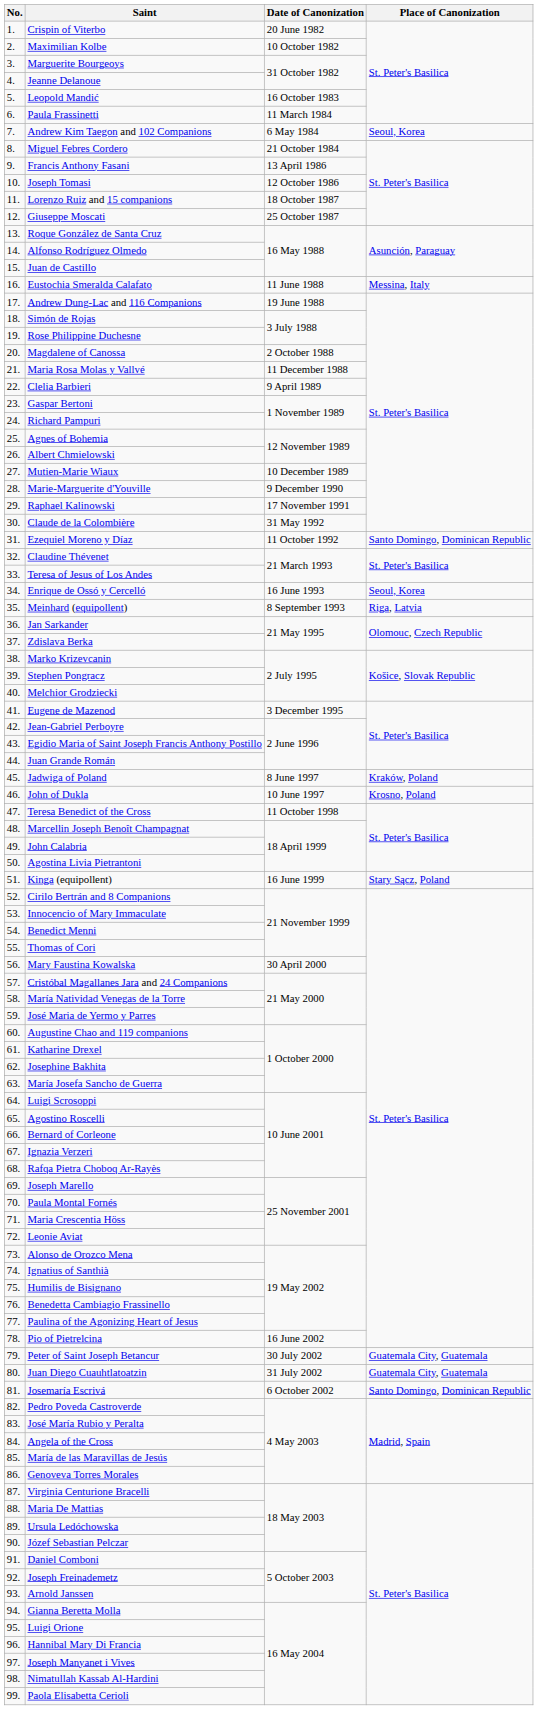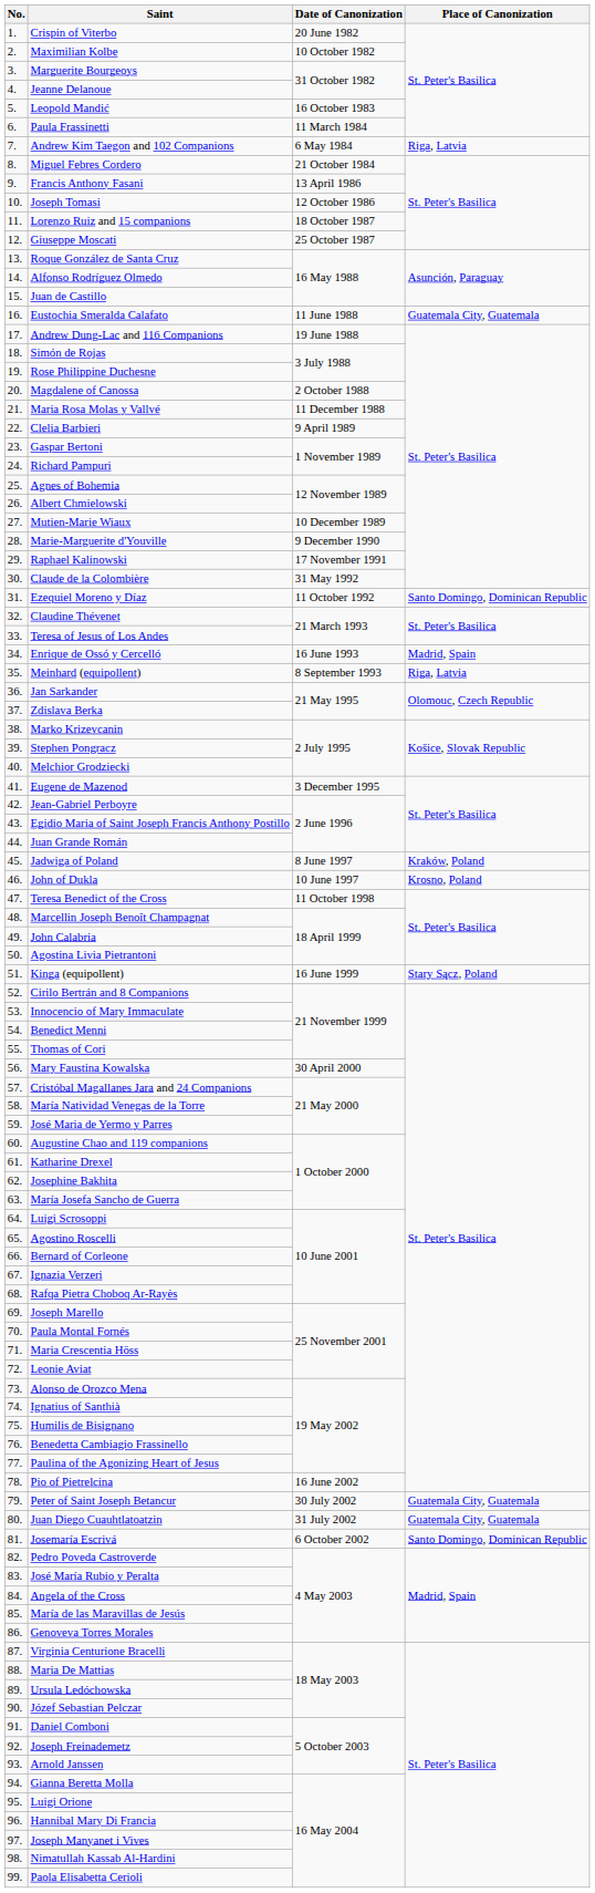 <table class="wikitable">
 <tr>
 <th>No.</th>
 <th>Saint</th>
 <th>Date of Canonization</th>
 <th>Place of Canonization</th>
 </tr>
 <tr>
 <td>1.</td>
 <td><a href='#'>Crispin of Viterbo</a></td>
 <td>20 June 1982</td>
 <td rowspan="6"><a href='#'>St. Peter's Basilica</a></td>
 </tr>
 <tr>
 <td>2.</td>
 <td><a href='#'>Maximilian Kolbe</a></td>
 <td>10 October 1982</td>
 </tr>
 <tr>
 <td>3.</td>
 <td><a href='#'>Marguerite Bourgeoys</a></td>
 <td rowspan="2">31 October 1982</td>
 </tr>
 <tr>
 <td>4.</td>
 <td><a href='#'>Jeanne Delanoue</a></td>
 </tr>
 <tr>
 <td>5.</td>
 <td><a href='#'>Leopold Mandić</a></td>
 <td>16 October 1983</td>
 </tr>
 <tr>
 <td>6.</td>
 <td><a href='#'>Paula Frassinetti</a></td>
 <td>11 March 1984</td>
 </tr>
 <tr>
 <td>7.</td>
 <td><a href='#'>Andrew Kim Taegon</a> and <a href='#'>102 Companions</a></td>
 <td>6 May 1984</td>
-<td><a href='#'>Seoul, Korea</a></td>
+<td><a href='#'>Riga</a>, <a href='#'>Latvia</a></td>
 </tr>
 <tr>
 <td>8.</td>
 <td><a href='#'>Miguel Febres Cordero</a></td>
 <td>21 October 1984</td>
 <td rowspan="5"><a href='#'>St. Peter's Basilica</a></td>
 </tr>
 <tr>
 <td>9.</td>
 <td><a href='#'>Francis Anthony Fasani</a></td>
 <td>13 April 1986</td>
 </tr>
 <tr>
 <td>10.</td>
 <td><a href='#'>Joseph Tomasi</a></td>
 <td>12 October 1986</td>
 </tr>
 <tr>
 <td>11.</td>
 <td><a href='#'>Lorenzo Ruiz</a> and <a href='#'>15 companions</a></td>
 <td>18 October 1987</td>
 </tr>
 <tr>
 <td>12.</td>
 <td><a href='#'>Giuseppe Moscati</a></td>
 <td>25 October 1987</td>
 </tr>
 <tr>
 <td>13.</td>
 <td><a href='#'>Roque González de Santa Cruz</a></td>
 <td rowspan="3">16 May 1988</td>
 <td rowspan="3"><a href='#'>Asunción</a>, <a href='#'>Paraguay</a></td>
 </tr>
 <tr>
 <td>14.</td>
 <td><a href='#'>Alfonso Rodríguez Olmedo</a></td>
 </tr>
 <tr>
 <td>15.</td>
 <td><a href='#'>Juan de Castillo</a></td>
 </tr>
 <tr>
 <td>16.</td>
 <td><a href='#'>Eustochia Smeralda Calafato</a></td>
 <td>11 June 1988</td>
-<td><a href='#'>Messina</a>, <a href='#'>Italy</a></td>
+<td><a href='#'>Guatemala City</a>, <a href='#'>Guatemala</a></td>
 </tr>
 <tr>
 <td>17.</td>
 <td><a href='#'>Andrew Dung-Lac</a> and <a href='#'>116 Companions</a></td>
 <td>19 June 1988</td>
 <td rowspan="14"><a href='#'>St. Peter's Basilica</a></td>
 </tr>
 <tr>
 <td>18.</td>
 <td><a href='#'>Simón de Rojas</a></td>
 <td rowspan="2">3 July 1988</td>
 </tr>
 <tr>
 <td>19.</td>
 <td><a href='#'>Rose Philippine Duchesne</a></td>
 </tr>
 <tr>
 <td>20.</td>
 <td><a href='#'>Magdalene of Canossa</a></td>
 <td>2 October 1988</td>
 </tr>
 <tr>
 <td>21.</td>
 <td><a href='#'>Maria Rosa Molas y Vallvé</a></td>
 <td>11 December 1988</td>
 </tr>
 <tr>
 <td>22.</td>
 <td><a href='#'>Clelia Barbieri</a></td>
 <td>9 April 1989</td>
 </tr>
 <tr>
 <td>23.</td>
 <td><a href='#'>Gaspar Bertoni</a></td>
 <td rowspan="2">1 November 1989</td>
 </tr>
 <tr>
 <td>24.</td>
 <td><a href='#'>Richard Pampuri</a></td>
 </tr>
 <tr>
 <td>25.</td>
 <td><a href='#'>Agnes of Bohemia</a></td>
 <td rowspan="2">12 November 1989</td>
 </tr>
 <tr>
 <td>26.</td>
 <td><a href='#'>Albert Chmielowski</a></td>
 </tr>
 <tr>
 <td>27.</td>
 <td><a href='#'>Mutien-Marie Wiaux</a></td>
 <td>10 December 1989</td>
 </tr>
 <tr>
 <td>28.</td>
 <td><a href='#'>Marie-Marguerite d'Youville</a></td>
 <td>9 December 1990</td>
 </tr>
 <tr>
 <td>29.</td>
 <td><a href='#'>Raphael Kalinowski</a></td>
 <td>17 November 1991</td>
 </tr>
 <tr>
 <td>30.</td>
 <td><a href='#'>Claude de la Colombière</a></td>
 <td>31 May 1992</td>
 </tr>
 <tr>
 <td>31.</td>
 <td><a href='#'>Ezequiel Moreno y Díaz</a></td>
 <td>11 October 1992</td>
 <td><a href='#'>Santo Domingo</a>, <a href='#'>Dominican Republic</a></td>
 </tr>
 <tr>
 <td>32.</td>
 <td><a href='#'>Claudine Thévenet</a></td>
 <td rowspan="2">21 March 1993</td>
 <td rowspan="2"><a href='#'>St. Peter's Basilica</a></td>
 </tr>
 <tr>
 <td>33.</td>
 <td><a href='#'>Teresa of Jesus of Los Andes</a></td>
 </tr>
 <tr>
 <td>34.</td>
 <td><a href='#'>Enrique de Ossó y Cercelló</a></td>
 <td>16 June 1993</td>
-<td><a href='#'>Seoul, Korea</a></td>
+<td><a href='#'>Madrid</a>, <a href='#'>Spain</a></td>
 </tr>
 <tr>
 <td>35.</td>
 <td><a href='#'>Meinhard</a> (<a href='#'>equipollent</a>)</td>
 <td>8 September 1993</td>
 <td><a href='#'>Riga</a>, <a href='#'>Latvia</a></td>
 </tr>
 <tr>
 <td>36.</td>
 <td><a href='#'>Jan Sarkander</a></td>
 <td rowspan="2">21 May 1995</td>
 <td rowspan="2"><a href='#'>Olomouc</a>, <a href='#'>Czech Republic</a></td>
 </tr>
 <tr>
 <td>37.</td>
 <td><a href='#'>Zdislava Berka</a></td>
 </tr>
 <tr>
 <td>38.</td>
 <td><a href='#'>Marko Krizevcanin</a></td>
 <td rowspan="3">2 July 1995</td>
 <td rowspan="3"><a href='#'>Košice</a>, <a href='#'>Slovak Republic</a></td>
 </tr>
 <tr>
 <td>39.</td>
 <td><a href='#'>Stephen Pongracz</a></td>
 </tr>
 <tr>
 <td>40.</td>
 <td><a href='#'>Melchior Grodziecki</a></td>
 </tr>
 <tr>
 <td>41.</td>
 <td><a href='#'>Eugene de Mazenod</a></td>
 <td>3 December 1995</td>
 <td rowspan="4"><a href='#'>St. Peter's Basilica</a></td>
 </tr>
 <tr>
 <td>42.</td>
 <td><a href='#'>Jean-Gabriel Perboyre</a></td>
 <td rowspan="3">2 June 1996</td>
 </tr>
 <tr>
 <td>43.</td>
 <td><a href='#'>Egidio Maria of Saint Joseph Francis Anthony Postillo</a></td>
 </tr>
 <tr>
 <td>44.</td>
 <td><a href='#'>Juan Grande Román</a></td>
 </tr>
 <tr>
 <td>45.</td>
 <td><a href='#'>Jadwiga of Poland</a></td>
 <td>8 June 1997</td>
 <td><a href='#'>Kraków</a>, <a href='#'>Poland</a></td>
 </tr>
 <tr>
 <td>46.</td>
 <td><a href='#'>John of Dukla</a></td>
 <td>10 June 1997</td>
 <td><a href='#'>Krosno</a>, <a href='#'>Poland</a></td>
 </tr>
 <tr>
 <td>47.</td>
 <td><a href='#'>Teresa Benedict of the Cross</a></td>
 <td>11 October 1998</td>
 <td rowspan="4"><a href='#'>St. Peter's Basilica</a></td>
 </tr>
 <tr>
 <td>48.</td>
 <td><a href='#'>Marcellin Joseph Benoît Champagnat</a></td>
 <td rowspan="3">18 April 1999</td>
 </tr>
 <tr>
 <td>49.</td>
 <td><a href='#'>John Calabria</a></td>
 </tr>
 <tr>
 <td>50.</td>
 <td><a href='#'>Agostina Livia Pietrantoni</a></td>
 </tr>
 <tr>
 <td>51.</td>
 <td><a href='#'>Kinga</a> (equipollent)</td>
 <td>16 June 1999</td>
 <td><a href='#'>Stary Sącz</a>, <a href='#'>Poland</a></td>
 </tr>
 <tr>
 <td>52.</td>
 <td><a href='#'>Cirilo Bertrán and 8 Companions</a></td>
 <td rowspan="4">21 November 1999</td>
 <td rowspan="27"><a href='#'>St. Peter's Basilica</a></td>
 </tr>
 <tr>
 <td>53.</td>
 <td><a href='#'>Innocencio of Mary Immaculate</a></td>
 </tr>
 <tr>
 <td>54.</td>
 <td><a href='#'>Benedict Menni</a></td>
 </tr>
 <tr>
 <td>55.</td>
 <td><a href='#'>Thomas of Cori</a></td>
 </tr>
 <tr>
 <td>56.</td>
 <td><a href='#'>Mary Faustina Kowalska</a></td>
 <td>30 April 2000</td>
 </tr>
 <tr>
 <td>57.</td>
 <td><a href='#'>Cristóbal Magallanes Jara</a> and <a href='#'>24 Companions</a></td>
 <td rowspan="3">21 May 2000</td>
 </tr>
 <tr>
 <td>58.</td>
 <td><a href='#'>María Natividad Venegas de la Torre</a></td>
 </tr>
 <tr>
 <td>59.</td>
 <td><a href='#'>José Maria de Yermo y Parres</a></td>
 </tr>
 <tr>
 <td>60.</td>
 <td><a href='#'>Augustine Chao and 119 companions</a></td>
 <td rowspan="4">1 October 2000</td>
 </tr>
 <tr>
 <td>61.</td>
 <td><a href='#'>Katharine Drexel</a></td>
 </tr>
 <tr>
 <td>62.</td>
 <td><a href='#'>Josephine Bakhita</a></td>
 </tr>
 <tr>
 <td>63.</td>
 <td><a href='#'>María Josefa Sancho de Guerra</a></td>
 </tr>
 <tr>
 <td>64.</td>
 <td><a href='#'>Luigi Scrosoppi</a></td>
 <td rowspan="5">10 June 2001</td>
 </tr>
 <tr>
 <td>65.</td>
 <td><a href='#'>Agostino Roscelli</a></td>
 </tr>
 <tr>
 <td>66.</td>
 <td><a href='#'>Bernard of Corleone</a></td>
 </tr>
 <tr>
 <td>67.</td>
 <td><a href='#'>Ignazia Verzeri</a></td>
 </tr>
 <tr>
 <td>68.</td>
 <td><a href='#'>Rafqa Pietra Choboq Ar-Rayès</a></td>
 </tr>
 <tr>
 <td>69.</td>
 <td><a href='#'>Joseph Marello</a></td>
 <td rowspan="4">25 November 2001</td>
 </tr>
 <tr>
 <td>70.</td>
 <td><a href='#'>Paula Montal Fornés</a></td>
 </tr>
 <tr>
 <td>71.</td>
 <td><a href='#'>Maria Crescentia Höss</a></td>
 </tr>
 <tr>
 <td>72.</td>
 <td><a href='#'>Leonie Aviat</a></td>
 </tr>
 <tr>
 <td>73.</td>
 <td><a href='#'>Alonso de Orozco Mena</a></td>
 <td rowspan="5">19 May 2002</td>
 </tr>
 <tr>
 <td>74.</td>
 <td><a href='#'>Ignatius of Santhià</a></td>
 </tr>
 <tr>
 <td>75.</td>
 <td><a href='#'>Humilis de Bisignano</a></td>
 </tr>
 <tr>
 <td>76.</td>
 <td><a href='#'>Benedetta Cambiagio Frassinello</a></td>
 </tr>
 <tr>
 <td>77.</td>
 <td><a href='#'>Paulina of the Agonizing Heart of Jesus</a></td>
 </tr>
 <tr>
 <td>78.</td>
 <td><a href='#'>Pio of Pietrelcina</a></td>
 <td>16 June 2002</td>
 </tr>
 <tr>
 <td>79.</td>
 <td><a href='#'>Peter of Saint Joseph Betancur</a></td>
 <td>30 July 2002</td>
 <td><a href='#'>Guatemala City</a>, <a href='#'>Guatemala</a></td>
 </tr>
 <tr>
 <td>80.</td>
 <td><a href='#'>Juan Diego Cuauhtlatoatzin</a></td>
 <td>31 July 2002</td>
 <td><a href='#'>Guatemala City</a>, <a href='#'>Guatemala</a></td>
 </tr>
 <tr>
 <td>81.</td>
 <td><a href='#'>Josemaría Escrivá</a></td>
 <td>6 October 2002</td>
 <td><a href='#'>Santo Domingo</a>, <a href='#'>Dominican Republic</a></td>
 </tr>
 <tr>
 <td>82.</td>
 <td><a href='#'>Pedro Poveda Castroverde</a></td>
 <td rowspan="5">4 May 2003</td>
 <td rowspan="5"><a href='#'>Madrid</a>, <a href='#'>Spain</a></td>
 </tr>
 <tr>
 <td>83.</td>
 <td><a href='#'>José María Rubio y Peralta</a></td>
 </tr>
 <tr>
 <td>84.</td>
 <td><a href='#'>Angela of the Cross</a></td>
 </tr>
 <tr>
 <td>85.</td>
 <td><a href='#'>María de las Maravillas de Jesús</a></td>
 </tr>
 <tr>
 <td>86.</td>
 <td><a href='#'>Genoveva Torres Morales</a></td>
 </tr>
 <tr>
 <td>87.</td>
 <td><a href='#'>Virginia Centurione Bracelli</a></td>
 <td rowspan="4">18 May 2003</td>
 <td rowspan="13"><a href='#'>St. Peter's Basilica</a></td>
 </tr>
 <tr>
 <td>88.</td>
 <td><a href='#'>Maria De Mattias</a></td>
 </tr>
 <tr>
 <td>89.</td>
 <td><a href='#'>Ursula Ledóchowska</a></td>
 </tr>
 <tr>
 <td>90.</td>
 <td><a href='#'>Józef Sebastian Pelczar</a></td>
 </tr>
 <tr>
 <td>91.</td>
 <td><a href='#'>Daniel Comboni</a></td>
 <td rowspan="3">5 October 2003</td>
 </tr>
 <tr>
 <td>92.</td>
 <td><a href='#'>Joseph Freinademetz</a></td>
 </tr>
 <tr>
 <td>93.</td>
 <td><a href='#'>Arnold Janssen</a></td>
 </tr>
 <tr>
 <td>94.</td>
 <td><a href='#'>Gianna Beretta Molla</a></td>
 <td rowspan="6">16 May 2004</td>
 </tr>
 <tr>
 <td>95.</td>
 <td><a href='#'>Luigi Orione</a></td>
 </tr>
 <tr>
 <td>96.</td>
 <td><a href='#'>Hannibal Mary Di Francia</a></td>
 </tr>
 <tr>
 <td>97.</td>
 <td><a href='#'>Joseph Manyanet i Vives</a></td>
 </tr>
 <tr>
 <td>98.</td>
 <td><a href='#'>Nimatullah Kassab Al-Hardini</a></td>
 </tr>
 <tr>
 <td>99.</td>
 <td><a href='#'>Paola Elisabetta Cerioli</a></td>
 </tr>
 </table>
